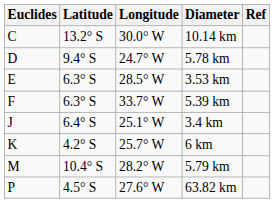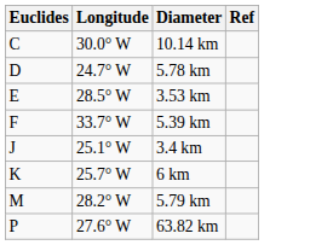 <table class="wikitable">
 <tr>
 <th>Euclides</th>
-<th>Latitude</th>
 <th>Longitude</th>
 <th>Diameter</th>
 <th>Ref</th>
 </tr>
 <tr>
 <td>C</td>
-<td>13.2° S</td>
 <td>30.0° W</td>
 <td>10.14 km</td>
 <td></td>
 </tr>
 <tr>
 <td>D</td>
-<td>9.4° S</td>
 <td>24.7° W</td>
 <td>5.78 km</td>
 <td></td>
 </tr>
 <tr>
 <td>E</td>
-<td>6.3° S</td>
 <td>28.5° W</td>
 <td>3.53 km</td>
 <td></td>
 </tr>
 <tr>
 <td>F</td>
-<td>6.3° S</td>
 <td>33.7° W</td>
 <td>5.39 km</td>
 <td></td>
 </tr>
 <tr>
 <td>J</td>
-<td>6.4° S</td>
 <td>25.1° W</td>
 <td>3.4 km</td>
 <td></td>
 </tr>
 <tr>
 <td>K</td>
-<td>4.2° S</td>
 <td>25.7° W</td>
 <td>6 km</td>
 <td></td>
 </tr>
 <tr>
 <td>M</td>
-<td>10.4° S</td>
 <td>28.2° W</td>
 <td>5.79 km</td>
 <td></td>
 </tr>
 <tr>
 <td>P</td>
-<td>4.5° S</td>
 <td>27.6° W</td>
 <td>63.82 km</td>
 <td></td>
 </tr>
 </table>
